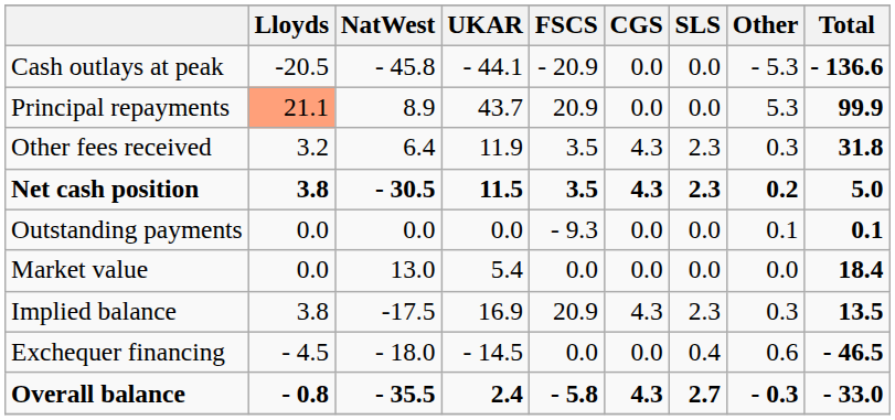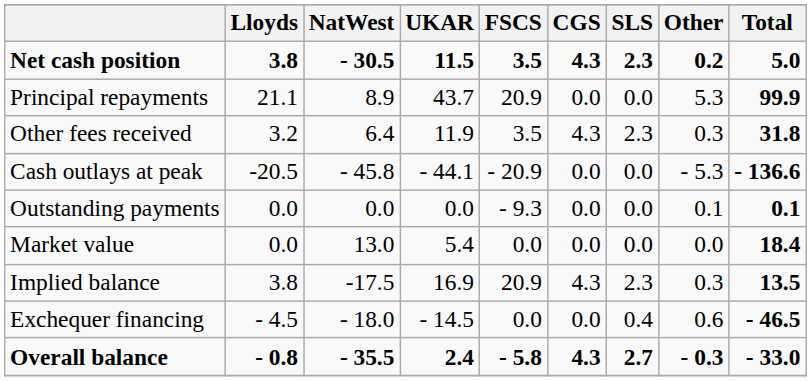 <table class=wikitable>
 <tr>
 </tr>
 <tr>
 <th></th>
 <th>Lloyds</th>
 <th>NatWest</th>
 <th>UKAR</th>
 <th>FSCS</th>
 <th>CGS</th>
 <th>SLS</th>
 <th>Other</th>
 <th>Total</th>
 </tr>
 <tr>
-<td>Cash outlays at peak</td>
-<td align=right>-20.5</td>
-<td align=right>- 45.8</td>
-<td align=right>- 44.1</td>
-<td align=right>- 20.9</td>
-<td align=right>0.0</td>
-<td align=right>0.0</td>
-<td align=right>- 5.3</td>
-<td align=right><strong>- 136.6</strong></td>
+<td><strong>Net cash position</strong></td>
+<td align=right><strong>3.8</strong></td>
+<td align=right><strong>- 30.5</strong></td>
+<td align=right><strong>11.5</strong></td>
+<td align=right><strong>3.5</strong></td>
+<td align=right><strong>4.3</strong></td>
+<td align=right><strong>2.3</strong></td>
+<td align=right><strong>0.2</strong></td>
+<td align=right><strong>5.0</strong></td>
 </tr>
 <tr>
 <td>Principal repayments</td>
-<td align=right style="background: lightsalmon;">21.1</td>
+<td align=right>21.1</td>
 <td align=right>8.9</td>
 <td align=right>43.7</td>
 <td align=right>20.9</td>
 <td align=right>0.0</td>
 <td align=right>0.0</td>
 <td align=right>5.3</td>
 <td align=right><strong>99.9</strong></td>
 </tr>
 <tr>
 <td>Other fees received</td>
 <td align=right>3.2</td>
 <td align=right>6.4</td>
 <td align=right>11.9</td>
 <td align=right>3.5</td>
 <td align=right>4.3</td>
 <td align=right>2.3</td>
 <td align=right>0.3</td>
 <td align=right><strong>31.8</strong></td>
 </tr>
 <tr>
-<td><strong>Net cash position</strong></td>
-<td align=right><strong>3.8</strong></td>
-<td align=right><strong>- 30.5</strong></td>
-<td align=right><strong>11.5</strong></td>
-<td align=right><strong>3.5</strong></td>
-<td align=right><strong>4.3</strong></td>
-<td align=right><strong>2.3</strong></td>
-<td align=right><strong>0.2</strong></td>
-<td align=right><strong>5.0</strong></td>
+<td>Cash outlays at peak</td>
+<td align=right>-20.5</td>
+<td align=right>- 45.8</td>
+<td align=right>- 44.1</td>
+<td align=right>- 20.9</td>
+<td align=right>0.0</td>
+<td align=right>0.0</td>
+<td align=right>- 5.3</td>
+<td align=right><strong>- 136.6</strong></td>
 </tr>
 <tr>
 <td>Outstanding payments</td>
 <td align=right>0.0</td>
 <td align=right>0.0</td>
 <td align=right>0.0</td>
 <td align=right>- 9.3</td>
 <td align=right>0.0</td>
 <td align=right>0.0</td>
 <td align=right>0.1</td>
 <td align=right><strong>0.1</strong></td>
 </tr>
 <tr>
 <td>Market value</td>
 <td align=right>0.0</td>
 <td align=right>13.0</td>
 <td align=right>5.4</td>
 <td align=right>0.0</td>
 <td align=right>0.0</td>
 <td align=right>0.0</td>
 <td align=right>0.0</td>
 <td align=right><strong>18.4</strong></td>
 </tr>
 <tr>
 <td>Implied balance</td>
 <td align=right>3.8</td>
 <td align=right>-17.5</td>
 <td align=right>16.9</td>
 <td align=right>20.9</td>
 <td align=right>4.3</td>
 <td align=right>2.3</td>
 <td align=right>0.3</td>
 <td align=right><strong>13.5</strong></td>
 </tr>
 <tr>
 <td>Exchequer financing</td>
 <td align=right>- 4.5</td>
 <td align=right>- 18.0</td>
 <td align=right>- 14.5</td>
 <td align=right>0.0</td>
 <td align=right>0.0</td>
 <td align=right>0.4</td>
 <td align=right>0.6</td>
 <td align=right><strong>- 46.5</strong></td>
 </tr>
 <tr>
 <td><strong>Overall balance</strong></td>
 <td align=right><strong>- 0.8</strong></td>
 <td align=right><strong>- 35.5</strong></td>
 <td align=right><strong>2.4</strong></td>
 <td align=right><strong>- 5.8</strong></td>
 <td align=right><strong>4.3</strong></td>
 <td align=right><strong>2.7</strong></td>
 <td align=right><strong>- 0.3</strong></td>
 <td align=right><strong>- 33.0</strong></td>
 </tr>
 <tr>
 </tr>
 </table>
